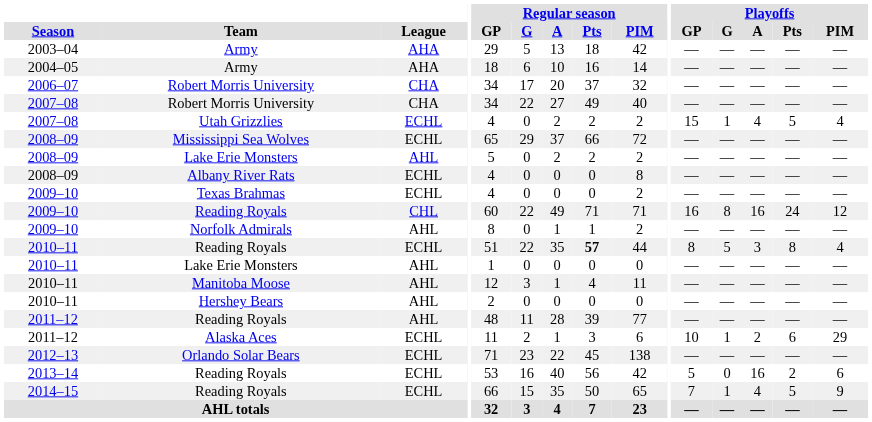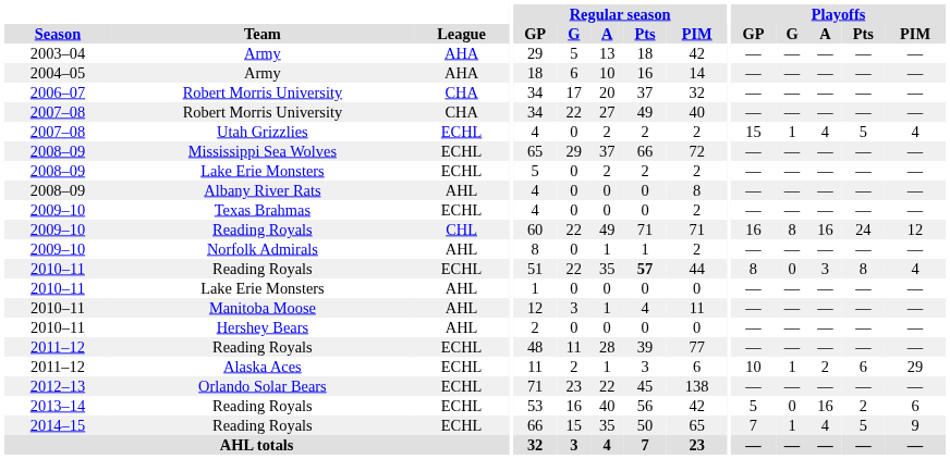 <table border="0" cellpadding="1" cellspacing="0" style="text-align:center; width:60em">
 <tr bgcolor="#e0e0e0">
 <th colspan="3" bgcolor="#ffffff"></th>
 <th rowspan="99" bgcolor="#ffffff"></th>
 <th colspan="5"><a href='#'>Regular season</a></th>
 <th rowspan="99" bgcolor="#ffffff"></th>
 <th colspan="5"><a href='#'>Playoffs</a></th>
 </tr>
 <tr bgcolor="#e0e0e0">
 <th><a href='#'>Season</a></th>
 <th>Team</th>
 <th>League</th>
 <th>GP</th>
 <th><a href='#'>G</a></th>
 <th><a href='#'>A</a></th>
 <th><a href='#'>Pts</a></th>
 <th><a href='#'>PIM</a></th>
 <th>GP</th>
 <th>G</th>
 <th>A</th>
 <th>Pts</th>
 <th>PIM</th>
 </tr>
 <tr ALIGN="center">
 <td>2003–04</td>
 <td><a href='#'>Army</a></td>
 <td><a href='#'>AHA</a></td>
 <td>29</td>
 <td>5</td>
 <td>13</td>
 <td>18</td>
 <td>42</td>
 <td>—</td>
 <td>—</td>
 <td>—</td>
 <td>—</td>
 <td>—</td>
 </tr>
 <tr ALIGN="center" bgcolor="#f0f0f0">
 <td>2004–05</td>
 <td>Army</td>
 <td>AHA</td>
 <td>18</td>
 <td>6</td>
 <td>10</td>
 <td>16</td>
 <td>14</td>
 <td>—</td>
 <td>—</td>
 <td>—</td>
 <td>—</td>
 <td>—</td>
 </tr>
 <tr ALIGN="center">
 <td><a href='#'>2006–07</a></td>
 <td><a href='#'>Robert Morris University</a></td>
 <td><a href='#'>CHA</a></td>
 <td>34</td>
 <td>17</td>
 <td>20</td>
 <td>37</td>
 <td>32</td>
 <td>—</td>
 <td>—</td>
 <td>—</td>
 <td>—</td>
 <td>—</td>
 </tr>
 <tr ALIGN="center" bgcolor="#f0f0f0">
 <td><a href='#'>2007–08</a></td>
 <td>Robert Morris University</td>
 <td>CHA</td>
 <td>34</td>
 <td>22</td>
 <td>27</td>
 <td>49</td>
 <td>40</td>
 <td>—</td>
 <td>—</td>
 <td>—</td>
 <td>—</td>
 <td>—</td>
 </tr>
 <tr ALIGN="center">
 <td><a href='#'>2007–08</a></td>
 <td><a href='#'>Utah Grizzlies</a></td>
 <td><a href='#'>ECHL</a></td>
 <td>4</td>
 <td>0</td>
 <td>2</td>
 <td>2</td>
 <td>2</td>
 <td>15</td>
 <td>1</td>
 <td>4</td>
 <td>5</td>
 <td>4</td>
 </tr>
 <tr ALIGN="center" bgcolor="#f0f0f0">
 <td><a href='#'>2008–09</a></td>
 <td><a href='#'>Mississippi Sea Wolves</a></td>
 <td>ECHL</td>
 <td>65</td>
 <td>29</td>
 <td>37</td>
 <td>66</td>
 <td>72</td>
 <td>—</td>
 <td>—</td>
 <td>—</td>
 <td>—</td>
 <td>—</td>
 </tr>
 <tr ALIGN="center">
 <td><a href='#'>2008–09</a></td>
 <td><a href='#'>Lake Erie Monsters</a></td>
-<td><a href='#'>AHL</a></td>
+<td>ECHL</td>
 <td>5</td>
 <td>0</td>
 <td>2</td>
 <td>2</td>
 <td>2</td>
 <td>—</td>
 <td>—</td>
 <td>—</td>
 <td>—</td>
 <td>—</td>
 </tr>
 <tr ALIGN="center" bgcolor="#f0f0f0">
 <td>2008–09</td>
 <td><a href='#'>Albany River Rats</a></td>
-<td>ECHL</td>
+<td>AHL</td>
 <td>4</td>
 <td>0</td>
 <td>0</td>
 <td>0</td>
 <td>8</td>
 <td>—</td>
 <td>—</td>
 <td>—</td>
 <td>—</td>
 <td>—</td>
 </tr>
 <tr ALIGN="center">
 <td><a href='#'>2009–10</a></td>
 <td><a href='#'>Texas Brahmas</a></td>
 <td>ECHL</td>
 <td>4</td>
 <td>0</td>
 <td>0</td>
 <td>0</td>
 <td>2</td>
 <td>—</td>
 <td>—</td>
 <td>—</td>
 <td>—</td>
 <td>—</td>
 </tr>
 <tr ALIGN="center" bgcolor="#f0f0f0">
 <td><a href='#'>2009–10</a></td>
 <td><a href='#'>Reading Royals</a></td>
 <td><a href='#'>CHL</a></td>
 <td>60</td>
 <td>22</td>
 <td>49</td>
 <td>71</td>
 <td>71</td>
 <td>16</td>
 <td>8</td>
 <td>16</td>
 <td>24</td>
 <td>12</td>
 </tr>
 <tr ALIGN="center">
 <td><a href='#'>2009–10</a></td>
 <td><a href='#'>Norfolk Admirals</a></td>
 <td>AHL</td>
 <td>8</td>
 <td>0</td>
 <td>1</td>
 <td>1</td>
 <td>2</td>
 <td>—</td>
 <td>—</td>
 <td>—</td>
 <td>—</td>
 <td>—</td>
 </tr>
 <tr ALIGN="center" bgcolor="#f0f0f0">
 <td><a href='#'>2010–11</a></td>
 <td>Reading Royals</td>
 <td>ECHL</td>
 <td>51</td>
 <td>22</td>
 <td>35</td>
 <td><strong>57</strong></td>
 <td>44</td>
 <td>8</td>
-<td>5</td>
+<td>0</td>
 <td>3</td>
 <td>8</td>
 <td>4</td>
 </tr>
 <tr ALIGN="center">
 <td><a href='#'>2010–11</a></td>
 <td>Lake Erie Monsters</td>
 <td>AHL</td>
 <td>1</td>
 <td>0</td>
 <td>0</td>
 <td>0</td>
 <td>0</td>
 <td>—</td>
 <td>—</td>
 <td>—</td>
 <td>—</td>
 <td>—</td>
 </tr>
 <tr ALIGN="center"  bgcolor="#f0f0f0">
 <td>2010–11</td>
 <td><a href='#'>Manitoba Moose</a></td>
 <td>AHL</td>
 <td>12</td>
 <td>3</td>
 <td>1</td>
 <td>4</td>
 <td>11</td>
 <td>—</td>
 <td>—</td>
 <td>—</td>
 <td>—</td>
 <td>—</td>
 </tr>
 <tr ALIGN="center">
 <td>2010–11</td>
 <td><a href='#'>Hershey Bears</a></td>
 <td>AHL</td>
 <td>2</td>
 <td>0</td>
 <td>0</td>
 <td>0</td>
 <td>0</td>
 <td>—</td>
 <td>—</td>
 <td>—</td>
 <td>—</td>
 <td>—</td>
 </tr>
 <tr ALIGN="center"  bgcolor="#f0f0f0">
 <td><a href='#'>2011–12</a></td>
 <td>Reading Royals</td>
-<td>AHL</td>
+<td>ECHL</td>
 <td>48</td>
 <td>11</td>
 <td>28</td>
 <td>39</td>
 <td>77</td>
 <td>—</td>
 <td>—</td>
 <td>—</td>
 <td>—</td>
 <td>—</td>
 </tr>
 <tr ALIGN="center">
 <td>2011–12</td>
 <td><a href='#'>Alaska Aces</a></td>
 <td>ECHL</td>
 <td>11</td>
 <td>2</td>
 <td>1</td>
 <td>3</td>
 <td>6</td>
 <td>10</td>
 <td>1</td>
 <td>2</td>
 <td>6</td>
 <td>29</td>
 </tr>
 <tr ALIGN="center"  bgcolor="#f0f0f0">
 <td><a href='#'>2012–13</a></td>
 <td><a href='#'>Orlando Solar Bears</a></td>
 <td>ECHL</td>
 <td>71</td>
 <td>23</td>
 <td>22</td>
 <td>45</td>
 <td>138</td>
 <td>—</td>
 <td>—</td>
 <td>—</td>
 <td>—</td>
 <td>—</td>
 </tr>
 <tr ALIGN="center">
 <td><a href='#'>2013–14</a></td>
 <td>Reading Royals</td>
 <td>ECHL</td>
 <td>53</td>
 <td>16</td>
 <td>40</td>
 <td>56</td>
 <td>42</td>
 <td>5</td>
 <td>0</td>
 <td>16</td>
 <td>2</td>
 <td>6</td>
 </tr>
 <tr ALIGN="center"  bgcolor="#f0f0f0">
 <td><a href='#'>2014–15</a></td>
 <td>Reading Royals</td>
 <td>ECHL</td>
 <td>66</td>
 <td>15</td>
 <td>35</td>
 <td>50</td>
 <td>65</td>
 <td>7</td>
 <td>1</td>
 <td>4</td>
 <td>5</td>
 <td>9</td>
 </tr>
 <tr bgcolor="#e0e0e0">
 <th colspan="3">AHL totals</th>
 <th>32</th>
 <th>3</th>
 <th>4</th>
 <th>7</th>
 <th>23</th>
 <th>—</th>
 <th>—</th>
 <th>—</th>
 <th>—</th>
 <th>—</th>
 </tr>
 </table>
